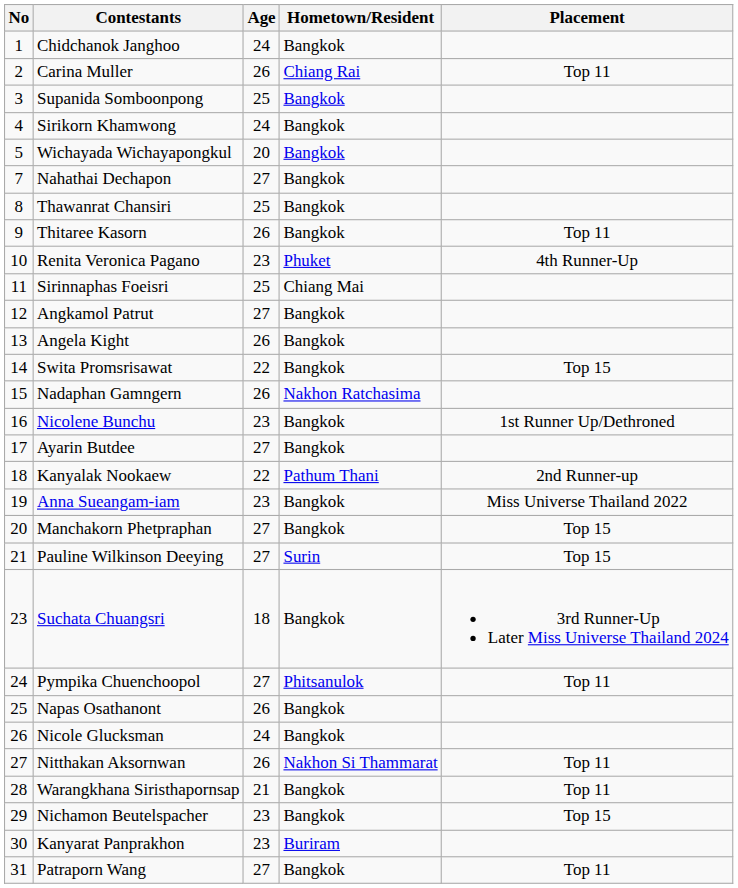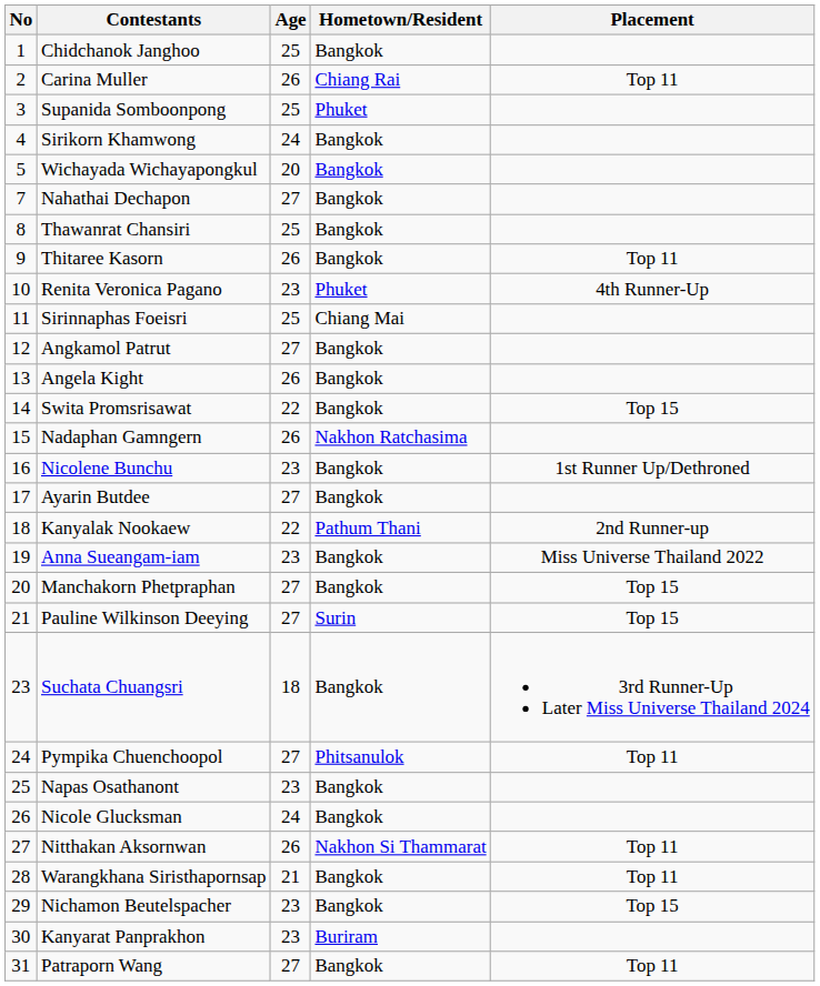 <table class="wikitable sortable" style="text-align:center">
 <tr>
 <th>No</th>
 <th>Contestants</th>
 <th>Age</th>
 <th>Hometown/Resident</th>
 <th>Placement</th>
 </tr>
 <tr>
 <td align=center>1</td>
 <td align=left>Chidchanok Janghoo</td>
-<td>24</td>
+<td>25</td>
 <td align=left>Bangkok</td>
 <td></td>
 </tr>
 <tr>
 <td align=center>2</td>
 <td align=left>Carina Muller</td>
 <td>26</td>
 <td align=left><a href='#'>Chiang Rai</a></td>
 <td>Top 11</td>
 </tr>
 <tr>
 <td align=center>3</td>
 <td align=left>Supanida Somboonpong</td>
 <td>25</td>
-<td align=left><a href='#'>Bangkok</a></td>
+<td align=left><a href='#'>Phuket</a></td>
 <td></td>
 </tr>
 <tr>
 <td align=center>4</td>
 <td align=left>Sirikorn Khamwong</td>
 <td>24</td>
 <td align=left>Bangkok</td>
 <td></td>
 </tr>
 <tr>
 <td align=center>5</td>
 <td align=left>Wichayada Wichayapongkul</td>
 <td>20</td>
 <td align=left><a href='#'>Bangkok</a></td>
 <td></td>
 </tr>
 <tr>
 <td align=center>7</td>
 <td align=left>Nahathai Dechapon</td>
 <td>27</td>
 <td align=left>Bangkok</td>
 <td></td>
 </tr>
 <tr>
 <td align=center>8</td>
 <td align=left>Thawanrat Chansiri</td>
 <td>25</td>
 <td align=left>Bangkok</td>
 <td></td>
 </tr>
 <tr>
 <td align=center>9</td>
 <td align=left>Thitaree Kasorn</td>
 <td>26</td>
 <td align=left>Bangkok</td>
 <td>Top 11</td>
 </tr>
 <tr>
 <td align=center>10</td>
 <td align=left>Renita Veronica Pagano</td>
 <td>23</td>
 <td align=left><a href='#'>Phuket</a></td>
 <td>4th Runner-Up</td>
 </tr>
 <tr>
 <td align=center>11</td>
 <td align=left>Sirinnaphas Foeisri</td>
 <td>25</td>
 <td align=left>Chiang Mai</td>
 <td></td>
 </tr>
 <tr>
 <td align=center>12</td>
 <td align=left>Angkamol Patrut</td>
 <td>27</td>
 <td align=left>Bangkok</td>
 <td></td>
 </tr>
 <tr>
 <td align=center>13</td>
 <td align=left>Angela Kight</td>
 <td>26</td>
 <td align=left>Bangkok</td>
 <td></td>
 </tr>
 <tr>
 <td align=center>14</td>
 <td align=left>Swita Promsrisawat</td>
 <td>22</td>
 <td align=left>Bangkok</td>
 <td>Top 15</td>
 </tr>
 <tr>
 <td align=center>15</td>
 <td align=left>Nadaphan Gamngern</td>
 <td>26</td>
 <td align=left><a href='#'>Nakhon Ratchasima</a></td>
 <td></td>
 </tr>
 <tr>
 <td align=center>16</td>
 <td align=left><a href='#'>Nicolene Bunchu</a></td>
 <td>23</td>
 <td align=left>Bangkok</td>
 <td>1st Runner Up/Dethroned</td>
 </tr>
 <tr>
 <td align=center>17</td>
 <td align=left>Ayarin Butdee</td>
 <td>27</td>
 <td align=left>Bangkok</td>
 <td></td>
 </tr>
 <tr>
 <td align=center>18</td>
 <td align=left>Kanyalak Nookaew</td>
 <td>22</td>
 <td align=left><a href='#'>Pathum Thani</a></td>
 <td>2nd Runner-up</td>
 </tr>
 <tr>
 <td align=center>19</td>
 <td align=left><a href='#'>Anna Sueangam-iam</a></td>
 <td>23</td>
 <td align=left>Bangkok</td>
 <td>Miss Universe Thailand 2022</td>
 </tr>
 <tr>
 <td align=center>20</td>
 <td align=left>Manchakorn Phetpraphan</td>
 <td>27</td>
 <td align=left>Bangkok</td>
 <td>Top 15</td>
 </tr>
 <tr>
 <td align=center>21</td>
 <td align=left>Pauline Wilkinson Deeying</td>
 <td>27</td>
 <td align=left><a href='#'>Surin</a></td>
 <td>Top 15</td>
 </tr>
 <tr>
 <td align=center>23</td>
 <td align=left><a href='#'>Suchata Chuangsri</a></td>
 <td>18</td>
 <td align=left>Bangkok</td>
 <td><br><ul><li>3rd Runner-Up</li><li>Later <a href='#'>Miss Universe Thailand 2024</a></li></ul></td>
 </tr>
 <tr>
 <td align=center>24</td>
 <td align=left>Pympika Chuenchoopol</td>
 <td>27</td>
 <td align=left><a href='#'>Phitsanulok</a></td>
 <td>Top 11</td>
 </tr>
 <tr>
 <td align=center>25</td>
 <td align=left>Napas Osathanont</td>
-<td>26</td>
+<td>23</td>
 <td align=left>Bangkok</td>
 <td></td>
 </tr>
 <tr>
 <td align=center>26</td>
 <td align=left>Nicole Glucksman</td>
 <td>24</td>
 <td align=left>Bangkok</td>
 <td></td>
 </tr>
 <tr>
 <td align=center>27</td>
 <td align=left>Nitthakan Aksornwan</td>
 <td>26</td>
 <td align=left><a href='#'>Nakhon Si Thammarat</a></td>
 <td>Top 11</td>
 </tr>
 <tr>
 <td align=center>28</td>
 <td align=left>Warangkhana Siristhapornsap</td>
 <td>21</td>
 <td align=left>Bangkok</td>
 <td>Top 11</td>
 </tr>
 <tr>
 <td align=center>29</td>
 <td align=left>Nichamon Beutelspacher</td>
 <td>23</td>
 <td align=left>Bangkok</td>
 <td>Top 15</td>
 </tr>
 <tr>
 <td align=center>30</td>
 <td align=left>Kanyarat Panprakhon</td>
 <td>23</td>
 <td align=left><a href='#'>Buriram</a></td>
 <td></td>
 </tr>
 <tr>
 <td align=center>31</td>
 <td align=left>Patraporn Wang</td>
 <td>27</td>
 <td align=left>Bangkok</td>
 <td>Top 11</td>
 </tr>
 </table>
